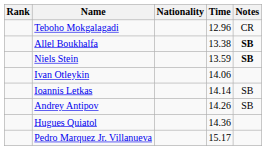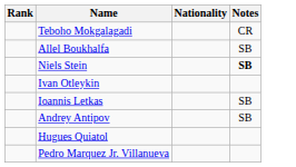 <table class="wikitable sortable" style="text-align:center">
 <tr>
 <th>Rank</th>
 <th>Name</th>
 <th>Nationality</th>
-<th>Time</th>
 <th>Notes</th>
 </tr>
 <tr>
 <td></td>
 <td align=left><a href='#'>Teboho Mokgalagadi</a></td>
 <td align=left></td>
-<td>12.96</td>
 <td>CR</td>
 </tr>
 <tr>
 <td></td>
 <td align=left><a href='#'>Allel Boukhalfa</a></td>
 <td align=left></td>
-<td>13.38</td>
-<td><strong>SB</strong></td>
+<td>SB</td>
 </tr>
 <tr>
 <td></td>
 <td align=left><a href='#'>Niels Stein</a></td>
 <td align=left></td>
-<td>13.59</td>
 <td><strong>SB</strong></td>
 </tr>
 <tr>
 <td></td>
 <td align=left><a href='#'>Ivan Otleykin</a></td>
 <td align=left></td>
-<td>14.06</td>
 <td></td>
 </tr>
 <tr>
 <td></td>
 <td align=left><a href='#'>Ioannis Letkas</a></td>
 <td align=left></td>
-<td>14.14</td>
 <td>SB</td>
 </tr>
 <tr>
 <td></td>
 <td align=left><a href='#'>Andrey Antipov</a></td>
 <td align=left></td>
-<td>14.26</td>
 <td>SB</td>
 </tr>
 <tr>
 <td></td>
 <td align=left><a href='#'>Hugues Quiatol</a></td>
 <td align=left></td>
-<td>14.36</td>
 <td></td>
 </tr>
 <tr>
 <td></td>
 <td align=left><a href='#'>Pedro Marquez Jr. Villanueva</a></td>
 <td align=left></td>
-<td>15.17</td>
 <td></td>
 </tr>
 </table>
